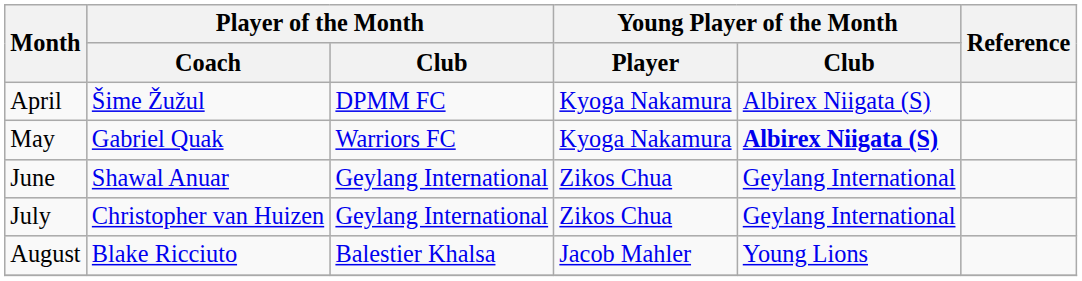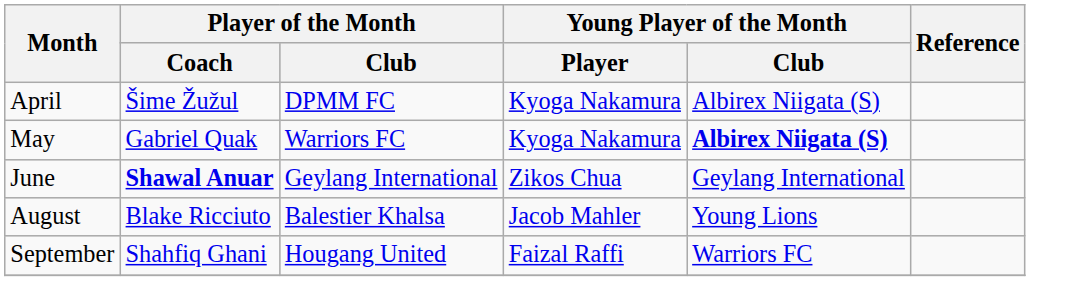 <table class="wikitable">
 <tr>
 <th rowspan="2">Month</th>
 <th colspan="2">Player of the Month</th>
 <th colspan="2">Young Player of the Month</th>
 <th rowspan="2">Reference</th>
 </tr>
 <tr>
 <th>Coach</th>
 <th>Club</th>
 <th>Player</th>
 <th>Club</th>
 </tr>
 <tr>
 <td>April</td>
 <td> <a href='#'>Šime Žužul</a></td>
 <td><a href='#'>DPMM FC</a></td>
 <td> <a href='#'>Kyoga Nakamura</a></td>
 <td><a href='#'>Albirex Niigata (S)</a></td>
 <td></td>
 </tr>
 <tr>
 <td>May</td>
 <td> <a href='#'>Gabriel Quak</a></td>
 <td><a href='#'>Warriors FC</a></td>
 <td> <a href='#'>Kyoga Nakamura</a></td>
 <td><strong><a href='#'>Albirex Niigata (S)</a></strong></td>
 <td></td>
 </tr>
 <tr>
 <td>June</td>
-<td> <a href='#'>Shawal Anuar</a></td>
-<td><a href='#'>Geylang International</a></td>
-<td> <a href='#'>Zikos Chua</a></td>
-<td><a href='#'>Geylang International</a></td>
-<td></td>
-</tr>
-<tr>
-<td>July</td>
-<td> <a href='#'>Christopher van Huizen</a></td>
+<td><strong> <a href='#'>Shawal Anuar</a></strong></td>
 <td><a href='#'>Geylang International</a></td>
 <td> <a href='#'>Zikos Chua</a></td>
 <td><a href='#'>Geylang International</a></td>
 <td></td>
 </tr>
 <tr>
 <td>August</td>
 <td> <a href='#'>Blake Ricciuto</a></td>
 <td><a href='#'>Balestier Khalsa</a></td>
 <td> <a href='#'>Jacob Mahler</a></td>
 <td><a href='#'>Young Lions</a></td>
 <td></td>
 </tr>
 <tr>
+<td>September</td>
+<td> <a href='#'>Shahfiq Ghani</a></td>
+<td><a href='#'>Hougang United</a></td>
+<td> <a href='#'>Faizal Raffi</a></td>
+<td><a href='#'>Warriors FC</a></td>
+<td></td>
+</tr>
+<tr>
 </tr>
 </table>
